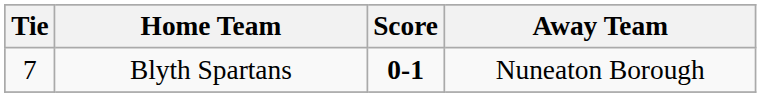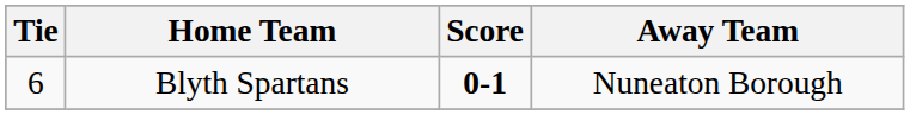 <table class="wikitable" style="text-align:center;">
 <tr>
 <th width=20>Tie</th>
 <th width=175>Home Team</th>
 <th width=20>Score</th>
 <th width=175>Away Team</th>
 </tr>
 <tr>
-<td>7</td>
+<td>6</td>
 <td>Blyth Spartans</td>
 <td><strong>0-1</strong></td>
 <td>Nuneaton Borough</td>
 </tr>
 </table>
